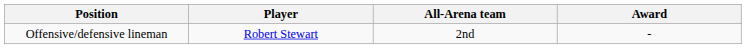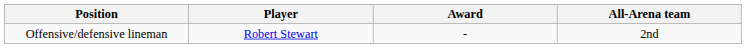 <table class="wikitable sortable">
 <tr>
 <th bgcolor="#DDDDFF" width="20%">Position</th>
 <th bgcolor="#DDDDFF" width="20%">Player</th>
+<th bgcolor="#DDDDFF" width="20%">Award</th>
 <th bgcolor="#DDDDFF" width="20%">All-Arena team</th>
-<th bgcolor="#DDDDFF" width="20%">Award</th>
 </tr>
 <tr align="center">
 <td>Offensive/defensive lineman</td>
 <td><a href='#'>Robert Stewart</a></td>
+<td>-</td>
 <td>2nd</td>
-<td>-</td>
 </tr>
 </table>
